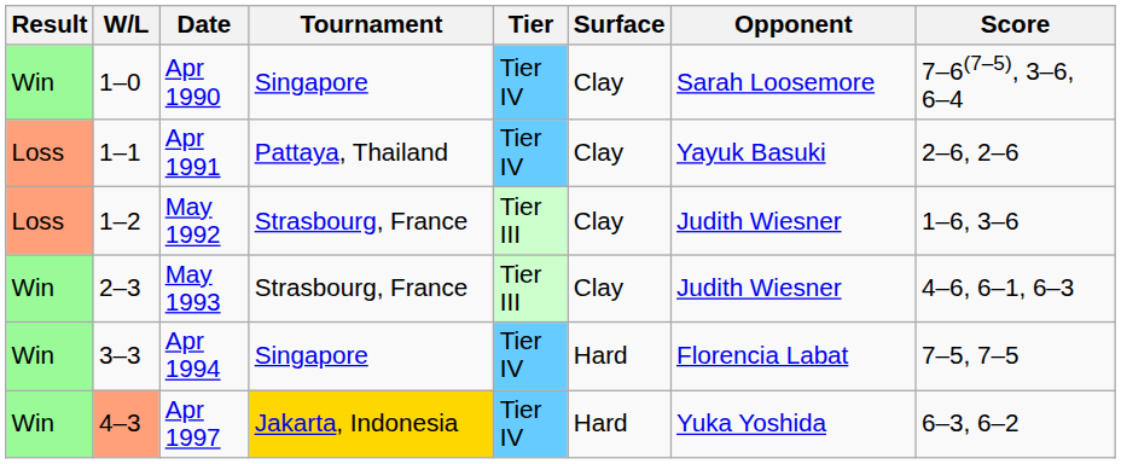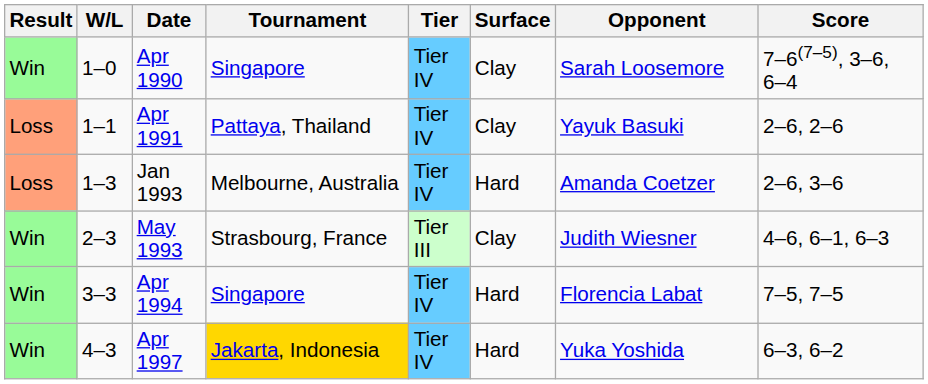 <table class="sortable wikitable">
 <tr>
 <th>Result</th>
 <th style="width:35px" class="unsortable">W/L</th>
 <th style="width:50px">Date</th>
 <th style="width:150px">Tournament</th>
 <th style="width:40px">Tier</th>
 <th style="width:55px">Surface</th>
 <th style="width:150px">Opponent</th>
 <th style="width:120px" class="unsortable">Score</th>
 </tr>
 <tr>
 <td style="background:#98fb98;">Win</td>
 <td>1–0</td>
 <td><a href='#'>Apr 1990</a></td>
 <td><a href='#'>Singapore</a></td>
 <td style="background:#66ccff;">Tier IV</td>
 <td>Clay</td>
 <td> <a href='#'>Sarah Loosemore</a></td>
 <td>7–6<sup>(7–5)</sup>, 3–6, 6–4</td>
 </tr>
 <tr>
 <td style="background:#ffa07a;">Loss</td>
 <td>1–1</td>
 <td><a href='#'>Apr 1991</a></td>
 <td><a href='#'>Pattaya</a>, Thailand</td>
 <td style="background:#66ccff;">Tier IV</td>
 <td>Clay</td>
 <td> <a href='#'>Yayuk Basuki</a></td>
 <td>2–6, 2–6</td>
 </tr>
 <tr>
 <td style="background:#ffa07a;">Loss</td>
-<td>1–2</td>
-<td><a href='#'>May 1992</a></td>
-<td><a href='#'>Strasbourg</a>, France</td>
-<td style="background:#ccffcc;">Tier III</td>
-<td>Clay</td>
-<td> <a href='#'>Judith Wiesner</a></td>
-<td>1–6, 3–6</td>
+<td>1–3</td>
+<td>Jan 1993</td>
+<td>Melbourne, Australia</td>
+<td style="background:#66ccff;">Tier IV</td>
+<td>Hard</td>
+<td> <a href='#'>Amanda Coetzer</a></td>
+<td>2–6, 3–6</td>
 </tr>
 <tr>
 <td style="background:#98fb98;">Win</td>
 <td>2–3</td>
 <td><a href='#'>May 1993</a></td>
 <td>Strasbourg, France</td>
 <td style="background:#ccffcc;">Tier III</td>
 <td>Clay</td>
 <td> <a href='#'>Judith Wiesner</a></td>
 <td>4–6, 6–1, 6–3</td>
 </tr>
 <tr>
 <td style="background:#98fb98;">Win</td>
 <td>3–3</td>
 <td><a href='#'>Apr 1994</a></td>
 <td><a href='#'>Singapore</a></td>
 <td style="background:#66ccff;">Tier IV</td>
 <td>Hard</td>
 <td> <a href='#'>Florencia Labat</a></td>
 <td>7–5, 7–5</td>
 </tr>
 <tr>
 <td style="background:#98fb98;">Win</td>
-<td style="background: lightsalmon;">4–3</td>
+<td>4–3</td>
 <td><a href='#'>Apr 1997</a></td>
 <td style="background: gold;"><a href='#'>Jakarta</a>, Indonesia</td>
 <td style="background:#66ccff;">Tier IV</td>
 <td>Hard</td>
 <td> <a href='#'>Yuka Yoshida</a></td>
 <td>6–3, 6–2</td>
 </tr>
 </table>
